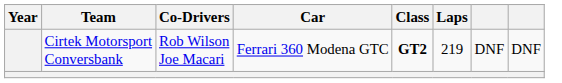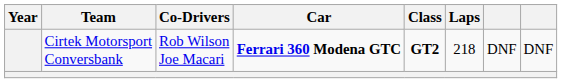 <table class="wikitable" style="text-align:center; font-size:90%">
 <tr>
 <th>Year</th>
 <th>Team</th>
 <th>Co-Drivers</th>
 <th>Car</th>
 <th>Class</th>
 <th>Laps</th>
 <th></th>
 <th></th>
 </tr>
 <tr>
 <th></th>
 <td align="left"> <a href='#'>Cirtek Motorsport</a> <br>  <a href='#'>Conversbank</a></td>
 <td align="left"> <a href='#'>Rob Wilson</a><br> <a href='#'>Joe Macari</a></td>
-<td align="left"><a href='#'>Ferrari 360</a> Modena GTC</td>
+<td align="left"><strong><a href='#'>Ferrari 360</a> Modena GTC</strong></td>
 <td><strong>GT2</strong></td>
-<td>219</td>
+<td>218</td>
 <td>DNF</td>
 <td>DNF</td>
 </tr>
 <tr>
 <th colspan="8"></th>
 </tr>
 </table>
